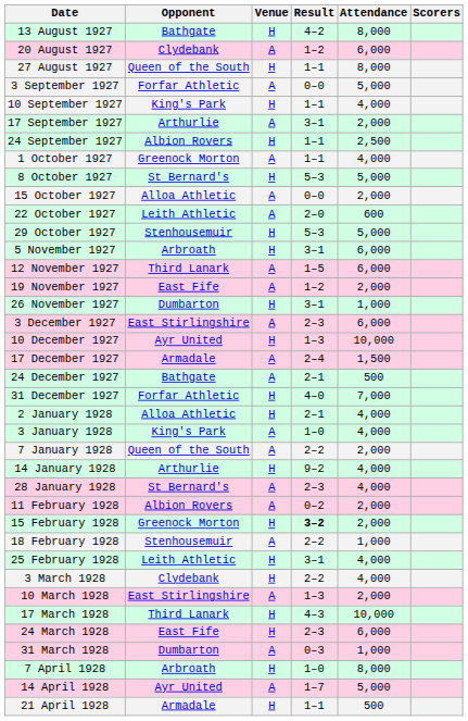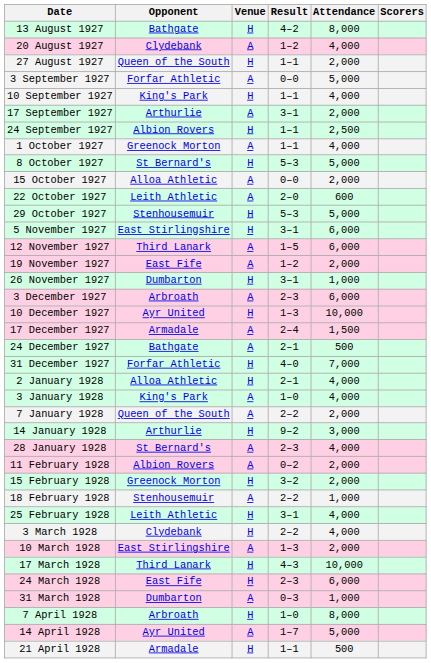 <table class="wikitable sortable" style="font-size:95%; text-align:center">
 <tr>
 <th>Date</th>
 <th>Opponent</th>
 <th>Venue</th>
 <th>Result</th>
 <th>Attendance</th>
 <th>Scorers</th>
 </tr>
 <tr bgcolor = "#d0ffe3">
 <td>13 August 1927</td>
 <td><a href='#'>Bathgate</a></td>
 <td><a href='#'>H</a></td>
 <td>4–2</td>
 <td>8,000</td>
 <td></td>
 </tr>
 <tr bgcolor = "#ffd0e3">
 <td>20 August 1927</td>
 <td><a href='#'>Clydebank</a></td>
 <td><a href='#'>A</a></td>
 <td>1–2</td>
-<td>6,000</td>
+<td>4,000</td>
 <td></td>
 </tr>
 <tr bgcolor = "#f3f3f3">
 <td>27 August 1927</td>
 <td><a href='#'>Queen of the South</a></td>
 <td><a href='#'>H</a></td>
 <td>1–1</td>
-<td>8,000</td>
+<td>2,000</td>
 <td></td>
 </tr>
 <tr bgcolor = "#f3f3f3">
 <td>3 September 1927</td>
 <td><a href='#'>Forfar Athletic</a></td>
 <td><a href='#'>A</a></td>
 <td>0–0</td>
 <td>5,000</td>
 <td></td>
 </tr>
 <tr bgcolor = "#f3f3f3">
 <td>10 September 1927</td>
 <td><a href='#'>King's Park</a></td>
 <td><a href='#'>H</a></td>
 <td>1–1</td>
 <td>4,000</td>
 <td></td>
 </tr>
 <tr bgcolor = "#d0ffe3">
 <td>17 September 1927</td>
 <td><a href='#'>Arthurlie</a></td>
 <td><a href='#'>A</a></td>
 <td>3–1</td>
 <td>2,000</td>
 <td></td>
 </tr>
 <tr bgcolor = "#d0ffe3">
 <td>24 September 1927</td>
 <td><a href='#'>Albion Rovers</a></td>
 <td><a href='#'>H</a></td>
 <td>1–1</td>
 <td>2,500</td>
 <td></td>
 </tr>
 <tr bgcolor = "#f3f3f3">
 <td>1 October 1927</td>
 <td><a href='#'>Greenock Morton</a></td>
 <td><a href='#'>A</a></td>
 <td>1–1</td>
 <td>4,000</td>
 <td></td>
 </tr>
 <tr bgcolor = "#d0ffe3">
 <td>8 October 1927</td>
 <td><a href='#'>St Bernard's</a></td>
 <td><a href='#'>H</a></td>
 <td>5–3</td>
 <td>5,000</td>
 <td></td>
 </tr>
 <tr bgcolor = "#f3f3f3">
 <td>15 October 1927</td>
 <td><a href='#'>Alloa Athletic</a></td>
 <td><a href='#'>A</a></td>
 <td>0–0</td>
 <td>2,000</td>
 <td></td>
 </tr>
 <tr bgcolor = "#d0ffe3">
 <td>22 October 1927</td>
 <td><a href='#'>Leith Athletic</a></td>
 <td><a href='#'>A</a></td>
 <td>2–0</td>
 <td>600</td>
 <td></td>
 </tr>
 <tr bgcolor = "#d0ffe3">
 <td>29 October 1927</td>
 <td><a href='#'>Stenhousemuir</a></td>
 <td><a href='#'>H</a></td>
 <td>5–3</td>
 <td>5,000</td>
 <td></td>
 </tr>
 <tr bgcolor = "#d0ffe3">
 <td>5 November 1927</td>
-<td><a href='#'>Arbroath</a></td>
+<td><a href='#'>East Stirlingshire</a></td>
 <td><a href='#'>H</a></td>
 <td>3–1</td>
 <td>6,000</td>
 <td></td>
 </tr>
 <tr bgcolor = "#ffd0e3">
 <td>12 November 1927</td>
 <td><a href='#'>Third Lanark</a></td>
 <td><a href='#'>A</a></td>
 <td>1–5</td>
 <td>6,000</td>
 <td></td>
 </tr>
 <tr bgcolor = "#ffd0e3">
 <td>19 November 1927</td>
 <td><a href='#'>East Fife</a></td>
 <td><a href='#'>A</a></td>
 <td>1–2</td>
 <td>2,000</td>
 <td></td>
 </tr>
 <tr bgcolor = "#d0ffe3">
 <td>26 November 1927</td>
 <td><a href='#'>Dumbarton</a></td>
 <td><a href='#'>H</a></td>
 <td>3–1</td>
 <td>1,000</td>
 <td></td>
 </tr>
 <tr bgcolor = "#ffd0e3">
 <td>3 December 1927</td>
-<td><a href='#'>East Stirlingshire</a></td>
+<td><a href='#'>Arbroath</a></td>
 <td><a href='#'>A</a></td>
 <td>2–3</td>
 <td>6,000</td>
 <td></td>
 </tr>
 <tr bgcolor = "#ffd0e3">
 <td>10 December 1927</td>
 <td><a href='#'>Ayr United</a></td>
 <td><a href='#'>H</a></td>
 <td>1–3</td>
 <td>10,000</td>
 <td></td>
 </tr>
 <tr bgcolor = "#ffd0e3">
 <td>17 December 1927</td>
 <td><a href='#'>Armadale</a></td>
 <td><a href='#'>A</a></td>
 <td>2–4</td>
 <td>1,500</td>
 <td></td>
 </tr>
 <tr bgcolor = "#d0ffe3">
 <td>24 December 1927</td>
 <td><a href='#'>Bathgate</a></td>
 <td><a href='#'>A</a></td>
 <td>2–1</td>
 <td>500</td>
 <td></td>
 </tr>
 <tr bgcolor = "#d0ffe3">
 <td>31 December 1927</td>
 <td><a href='#'>Forfar Athletic</a></td>
 <td><a href='#'>H</a></td>
 <td>4–0</td>
 <td>7,000</td>
 <td></td>
 </tr>
 <tr bgcolor = "#d0ffe3">
 <td>2 January 1928</td>
 <td><a href='#'>Alloa Athletic</a></td>
 <td><a href='#'>H</a></td>
 <td>2–1</td>
 <td>4,000</td>
 <td></td>
 </tr>
 <tr bgcolor = "#d0ffe3">
 <td>3 January 1928</td>
 <td><a href='#'>King's Park</a></td>
 <td><a href='#'>A</a></td>
 <td>1–0</td>
 <td>4,000</td>
 <td></td>
 </tr>
 <tr bgcolor = "#f3f3f3">
 <td>7 January 1928</td>
 <td><a href='#'>Queen of the South</a></td>
 <td><a href='#'>A</a></td>
 <td>2–2</td>
 <td>2,000</td>
 <td></td>
 </tr>
 <tr bgcolor = "#d0ffe3">
 <td>14 January 1928</td>
 <td><a href='#'>Arthurlie</a></td>
 <td><a href='#'>H</a></td>
 <td>9–2</td>
-<td>4,000</td>
+<td>3,000</td>
 <td></td>
 </tr>
 <tr bgcolor = "#ffd0e3">
 <td>28 January 1928</td>
 <td><a href='#'>St Bernard's</a></td>
 <td><a href='#'>A</a></td>
 <td>2–3</td>
 <td>4,000</td>
 <td></td>
 </tr>
 <tr bgcolor = "#ffd0e3">
 <td>11 February 1928</td>
 <td><a href='#'>Albion Rovers</a></td>
 <td><a href='#'>A</a></td>
 <td>0–2</td>
 <td>2,000</td>
 <td></td>
 </tr>
 <tr bgcolor = "#d0ffe3">
 <td>15 February 1928</td>
 <td><a href='#'>Greenock Morton</a></td>
 <td><a href='#'>H</a></td>
-<td><strong>3–2</strong></td>
+<td>3–2</td>
 <td>2,000</td>
 <td></td>
 </tr>
 <tr bgcolor = "#f3f3f3">
 <td>18 February 1928</td>
 <td><a href='#'>Stenhousemuir</a></td>
 <td><a href='#'>A</a></td>
 <td>2–2</td>
 <td>1,000</td>
 <td></td>
 </tr>
 <tr bgcolor = "#d0ffe3">
 <td>25 February 1928</td>
 <td><a href='#'>Leith Athletic</a></td>
 <td><a href='#'>H</a></td>
 <td>3–1</td>
 <td>4,000</td>
 <td></td>
 </tr>
 <tr bgcolor = "#f3f3f3">
 <td>3 March 1928</td>
 <td><a href='#'>Clydebank</a></td>
 <td><a href='#'>H</a></td>
 <td>2–2</td>
 <td>4,000</td>
 <td></td>
 </tr>
 <tr bgcolor = "#ffd0e3">
 <td>10 March 1928</td>
 <td><a href='#'>East Stirlingshire</a></td>
 <td><a href='#'>A</a></td>
 <td>1–3</td>
 <td>2,000</td>
 <td></td>
 </tr>
 <tr bgcolor = "#d0ffe3">
 <td>17 March 1928</td>
 <td><a href='#'>Third Lanark</a></td>
 <td><a href='#'>H</a></td>
 <td>4–3</td>
 <td>10,000</td>
 <td></td>
 </tr>
 <tr bgcolor = "#ffd0e3">
 <td>24 March 1928</td>
 <td><a href='#'>East Fife</a></td>
 <td><a href='#'>H</a></td>
 <td>2–3</td>
 <td>6,000</td>
 <td></td>
 </tr>
 <tr bgcolor = "#ffd0e3">
 <td>31 March 1928</td>
 <td><a href='#'>Dumbarton</a></td>
 <td><a href='#'>A</a></td>
 <td>0–3</td>
 <td>1,000</td>
 <td></td>
 </tr>
 <tr bgcolor = "#d0ffe3">
 <td>7 April 1928</td>
 <td><a href='#'>Arbroath</a></td>
 <td><a href='#'>H</a></td>
 <td>1–0</td>
 <td>8,000</td>
 <td></td>
 </tr>
 <tr bgcolor = "#ffd0e3">
 <td>14 April 1928</td>
 <td><a href='#'>Ayr United</a></td>
 <td><a href='#'>A</a></td>
 <td>1–7</td>
 <td>5,000</td>
 <td></td>
 </tr>
 <tr bgcolor = "#f3f3f3">
 <td>21 April 1928</td>
 <td><a href='#'>Armadale</a></td>
 <td><a href='#'>H</a></td>
 <td>1–1</td>
 <td>500</td>
 <td></td>
 </tr>
 </table>
